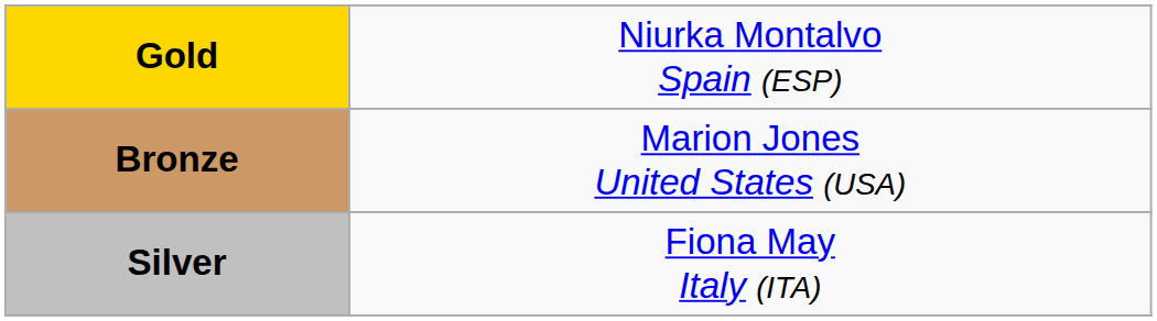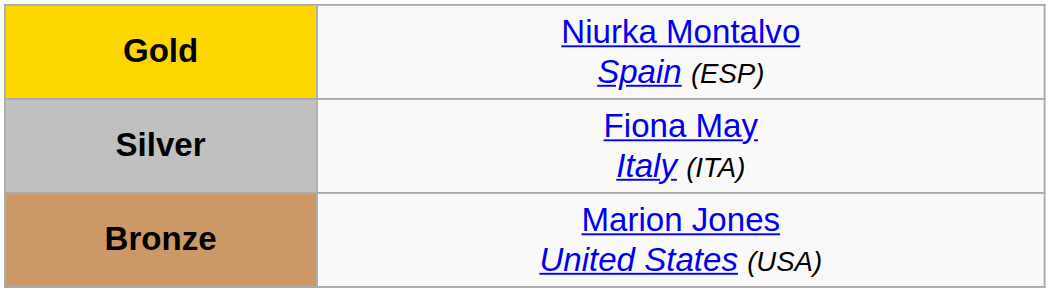 <table class="wikitable" style=" text-align:center; font-size:110%;" width="35%">
 <tr>
 <td bgcolor="gold"><strong>Gold</strong></td>
 <td> <a href='#'>Niurka Montalvo</a><br><em><a href='#'>Spain</a> <small>(ESP)</small></em></td>
 </tr>
 <tr>
+<td bgcolor="silver"><strong>Silver</strong></td>
+<td> <a href='#'>Fiona May</a><br><em><a href='#'>Italy</a> <small>(ITA)</small></em></td>
+</tr>
+<tr>
 <td bgcolor="CC9966"><strong>Bronze</strong></td>
 <td> <a href='#'>Marion Jones</a><br><em><a href='#'>United States</a> <small>(USA)</small></em></td>
 </tr>
-<tr>
-<td bgcolor="silver"><strong>Silver</strong></td>
-<td> <a href='#'>Fiona May</a><br><em><a href='#'>Italy</a> <small>(ITA)</small></em></td>
-</tr>
 </table>
